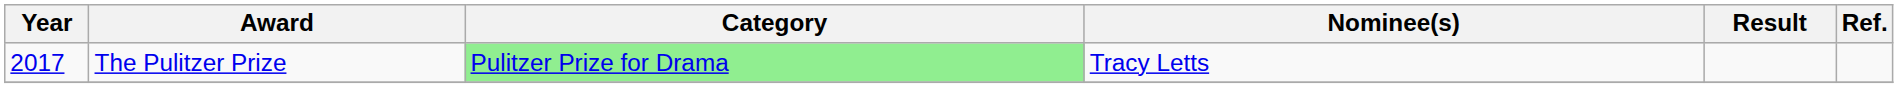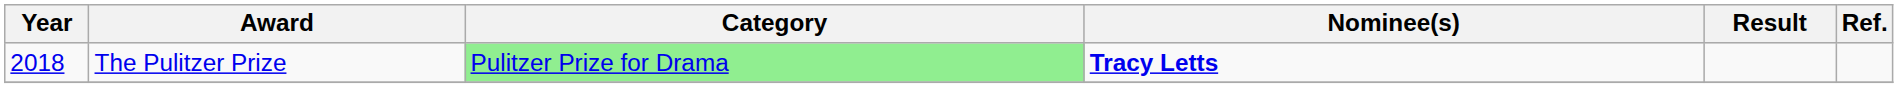 <table class="wikitable unsortable">
 <tr>
 <th scope="col" style="width:3em;">Year</th>
 <th scope="col" style="width:15em;">Award</th>
 <th scope="col" style="width:25em;">Category</th>
 <th scope="col" style="width:25em;">Nominee(s)</th>
 <th scope="col" style="width:5em;">Result</th>
 <th>Ref.</th>
 </tr>
 <tr>
-<td><a href='#'>2017</a></td>
+<td><a href='#'>2018</a></td>
 <td><a href='#'>The Pulitzer Prize</a></td>
 <td style="background: lightgreen;"><a href='#'>Pulitzer Prize for Drama</a></td>
-<td><a href='#'>Tracy Letts</a></td>
+<td><strong><a href='#'>Tracy Letts</a></strong></td>
 <td></td>
 <td></td>
 </tr>
 <tr>
 </tr>
 </table>
